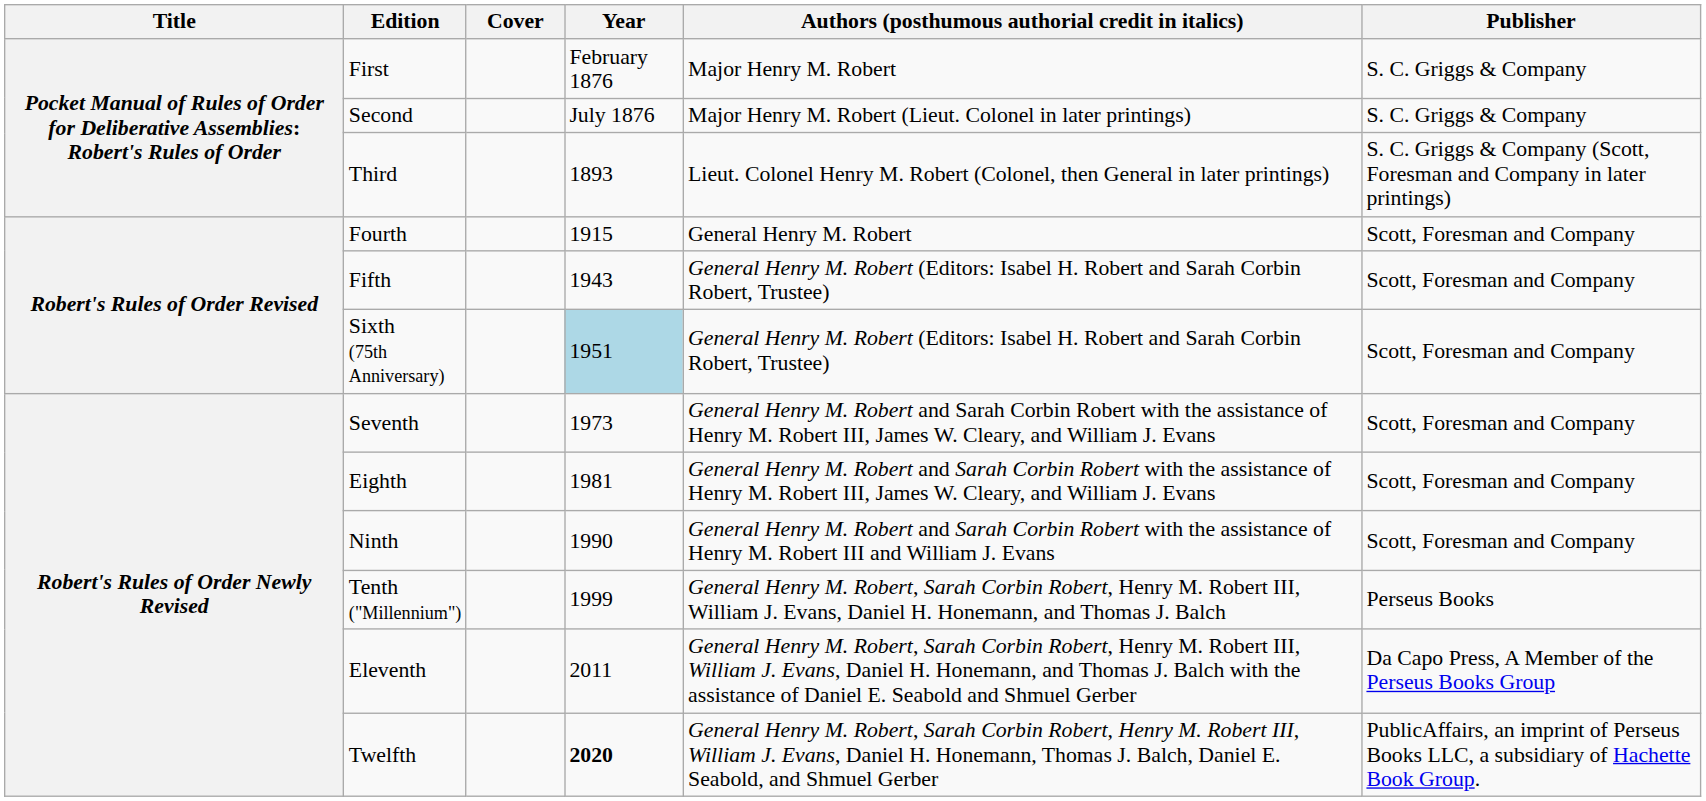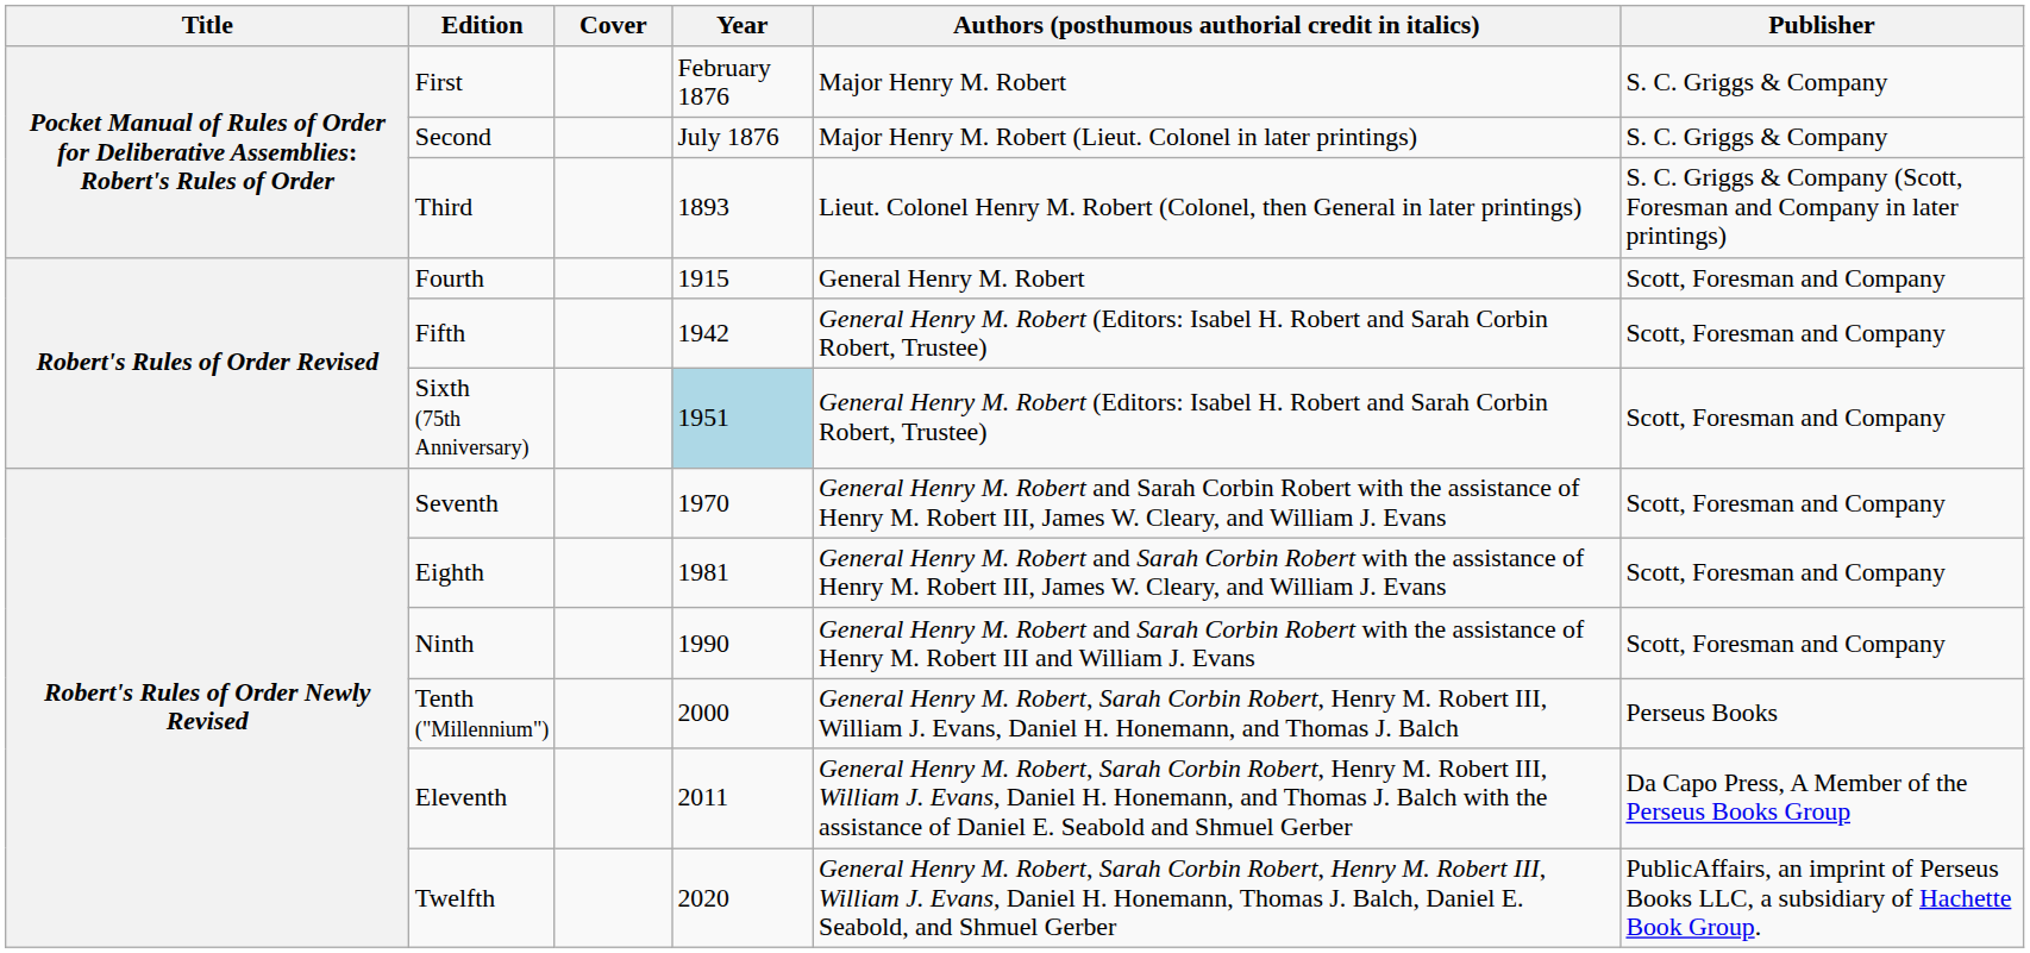 <table class="wikitable">
 <tr>
 <th style="width: 20%;">Title</th>
 <th style="width: 7%;">Edition</th>
 <th>Cover</th>
 <th style="width: 7%;">Year</th>
 <th style="width: 40%;">Authors (posthumous authorial credit in italics)</th>
 <th style="width: 20%;">Publisher</th>
 </tr>
 <tr>
 <th rowspan="3" style="width: 20%;"><em>Pocket Manual of Rules of Order for Deliberative Assemblies</em>:<br><em>Robert's Rules of Order</em></th>
 <td>First</td>
 <td></td>
 <td>February 1876</td>
 <td>Major Henry M. Robert</td>
 <td>S. C. Griggs & Company</td>
 </tr>
 <tr>
 <td>Second</td>
 <td></td>
 <td>July 1876</td>
 <td>Major Henry M. Robert (Lieut. Colonel in later printings)</td>
 <td>S. C. Griggs & Company</td>
 </tr>
 <tr>
 <td>Third</td>
 <td></td>
 <td>1893</td>
 <td>Lieut. Colonel Henry M. Robert (Colonel, then General in later printings)</td>
 <td>S. C. Griggs & Company (Scott, Foresman and Company in later printings)</td>
 </tr>
 <tr>
 <th rowspan="3"><em>Robert's Rules of Order Revised</em></th>
 <td>Fourth</td>
 <td></td>
 <td>1915</td>
 <td>General Henry M. Robert</td>
 <td>Scott, Foresman and Company</td>
 </tr>
 <tr>
 <td>Fifth</td>
 <td></td>
-<td>1943</td>
+<td>1942</td>
 <td><em>General Henry M. Robert</em> (Editors: Isabel H. Robert and Sarah Corbin Robert, Trustee)</td>
 <td>Scott, Foresman and Company</td>
 </tr>
 <tr>
 <td>Sixth<br><small>(75th Anniversary)</small></td>
 <td></td>
 <td style="background: lightblue;">1951</td>
 <td><em>General Henry M. Robert</em> (Editors: Isabel H. Robert and Sarah Corbin Robert, Trustee)</td>
 <td>Scott, Foresman and Company</td>
 </tr>
 <tr>
 <th rowspan="6"><em>Robert's Rules of Order Newly Revised</em></th>
 <td>Seventh</td>
 <td></td>
-<td>1973</td>
+<td>1970</td>
 <td><em>General Henry M. Robert</em> and Sarah Corbin Robert with the assistance of Henry M. Robert III, James W. Cleary, and William J. Evans</td>
 <td>Scott, Foresman and Company</td>
 </tr>
 <tr>
 <td>Eighth</td>
 <td></td>
 <td>1981</td>
 <td><em>General Henry M. Robert</em> and <em>Sarah Corbin Robert</em> with the assistance of Henry M. Robert III, James W. Cleary, and William J. Evans</td>
 <td>Scott, Foresman and Company</td>
 </tr>
 <tr>
 <td>Ninth</td>
 <td></td>
 <td>1990</td>
 <td><em>General Henry M. Robert</em> and <em>Sarah Corbin Robert</em> with the assistance of Henry M. Robert III and William J. Evans</td>
 <td>Scott, Foresman and Company</td>
 </tr>
 <tr>
 <td>Tenth<br><small>("Millennium")</small></td>
 <td></td>
-<td>1999</td>
+<td>2000</td>
 <td><em>General Henry M. Robert</em>, <em>Sarah Corbin Robert</em>, Henry M. Robert III, William J. Evans, Daniel H. Honemann, and Thomas J. Balch</td>
 <td>Perseus Books</td>
 </tr>
 <tr>
 <td>Eleventh</td>
 <td></td>
 <td>2011</td>
 <td><em>General Henry M. Robert</em>, <em>Sarah Corbin Robert</em>, Henry M. Robert III, <em>William J. Evans</em>, Daniel H. Honemann, and Thomas J. Balch with the assistance of Daniel E. Seabold and Shmuel Gerber</td>
 <td>Da Capo Press, A Member of the <a href='#'>Perseus Books Group</a></td>
 </tr>
 <tr>
 <td>Twelfth</td>
 <td></td>
-<td><strong>2020</strong></td>
+<td>2020</td>
 <td><em>General Henry M. Robert</em>, <em>Sarah Corbin Robert</em>, <em>Henry M. Robert III</em>, <em>William J. Evans</em>, Daniel H. Honemann, Thomas J. Balch, Daniel E. Seabold, and Shmuel Gerber</td>
 <td>PublicAffairs, an imprint of Perseus Books LLC, a subsidiary of <a href='#'>Hachette Book Group</a>.</td>
 </tr>
 </table>
